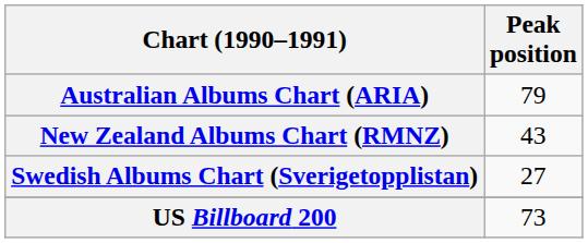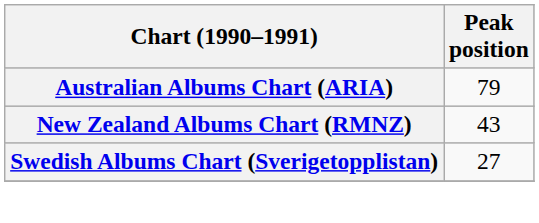 <table class="wikitable sortable plainrowheaders" style="text-align:center">
 <tr>
 <th>Chart (1990–1991)</th>
 <th>Peak<br>position</th>
 </tr>
 <tr>
 <th scope="row"><a href='#'>Australian Albums Chart</a> (<a href='#'>ARIA</a>)</th>
 <td align="center">79</td>
 </tr>
 <tr>
 <th scope="row"><a href='#'>New Zealand Albums Chart</a> (<a href='#'>RMNZ</a>)</th>
 <td align="center">43</td>
 </tr>
 <tr>
 <th scope="row"><a href='#'>Swedish Albums Chart</a> (<a href='#'>Sverigetopplistan</a>)</th>
 <td align="center">27</td>
 </tr>
 <tr>
 </tr>
-<tr>
-<th scope="row">US <a href='#'><em>Billboard</em> 200</a></th>
-<td align="center">73</td>
-</tr>
 </table>
